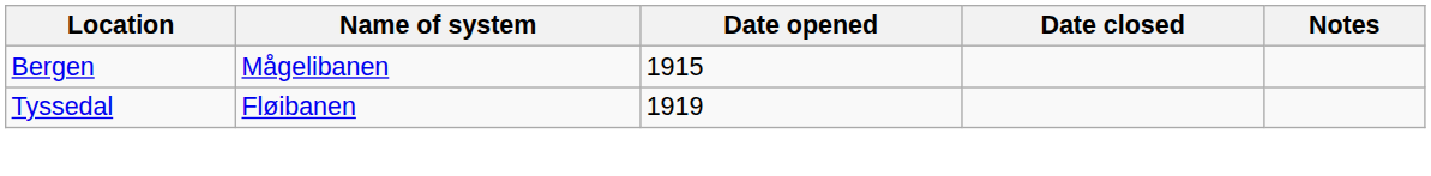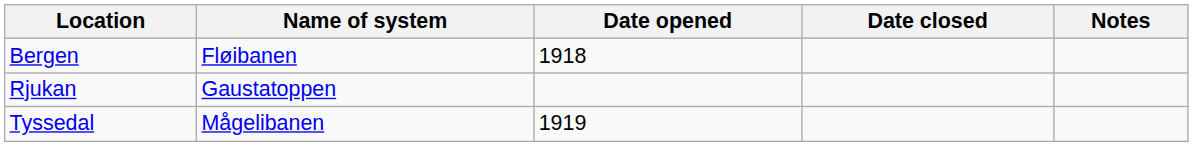 <table class="wikitable" width=100%>
 <tr>
 <th>Location</th>
 <th>Name of system</th>
 <th>Date opened</th>
 <th>Date closed</th>
 <th>Notes</th>
 </tr>
 <tr>
 <td><a href='#'>Bergen</a></td>
-<td><a href='#'>Mågelibanen</a></td>
-<td>1915</td>
+<td><a href='#'>Fløibanen</a></td>
+<td>1918</td>
+<td></td>
+<td></td>
+</tr>
+<tr>
+<td><a href='#'>Rjukan</a></td>
+<td><a href='#'>Gaustatoppen</a></td>
+<td></td>
 <td></td>
 <td></td>
 </tr>
 <tr>
 <td><a href='#'>Tyssedal</a></td>
-<td><a href='#'>Fløibanen</a></td>
+<td><a href='#'>Mågelibanen</a></td>
 <td>1919</td>
 <td></td>
 <td></td>
 </tr>
 </table>
